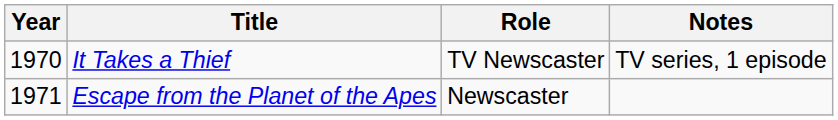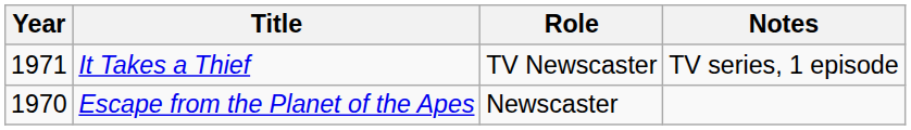 <table class="wikitable">
 <tr>
 <th>Year</th>
 <th>Title</th>
 <th>Role</th>
 <th>Notes</th>
 </tr>
 <tr>
-<td>1970</td>
+<td>1971</td>
 <td><em><a href='#'>It Takes a Thief</a></em></td>
 <td>TV Newscaster</td>
 <td>TV series, 1 episode</td>
 </tr>
 <tr>
-<td>1971</td>
+<td>1970</td>
 <td><em><a href='#'>Escape from the Planet of the Apes</a></em></td>
 <td>Newscaster</td>
 <td></td>
 </tr>
 </table>
